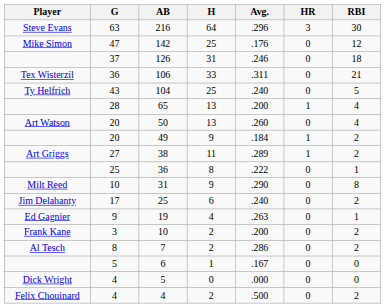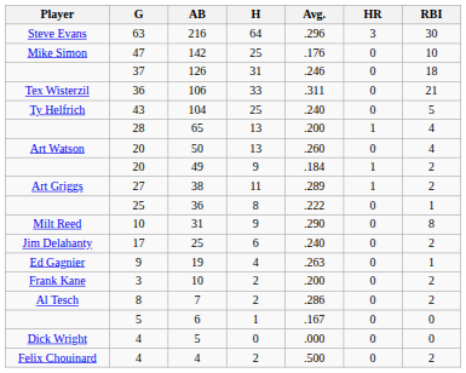 <table class="wikitable sortable">
 <tr>
 <th bgcolor="#DDDDFF" width="16%">Player</th>
 <th bgcolor="#DDDDFF" width="9%">G</th>
 <th bgcolor="#DDDDFF" width="9%">AB</th>
 <th bgcolor="#DDDDFF" width="9%">H</th>
 <th bgcolor="#DDDDFF" width="9%">Avg.</th>
 <th bgcolor="#DDDDFF" width="9%">HR</th>
 <th bgcolor="#DDDDFF" width="9%">RBI</th>
 </tr>
 <tr align="center">
 <td><a href='#'>Steve Evans</a></td>
 <td>63</td>
 <td>216</td>
 <td>64</td>
 <td>.296</td>
 <td>3</td>
 <td>30</td>
 </tr>
 <tr align="center">
 <td><a href='#'>Mike Simon</a></td>
 <td>47</td>
 <td>142</td>
 <td>25</td>
 <td>.176</td>
 <td>0</td>
-<td>12</td>
+<td>10</td>
 </tr>
 <tr align="center">
 <td></td>
 <td>37</td>
 <td>126</td>
 <td>31</td>
 <td>.246</td>
 <td>0</td>
 <td>18</td>
 </tr>
 <tr align="center">
 <td><a href='#'>Tex Wisterzil</a></td>
 <td>36</td>
 <td>106</td>
 <td>33</td>
 <td>.311</td>
 <td>0</td>
 <td>21</td>
 </tr>
 <tr align="center">
 <td><a href='#'>Ty Helfrich</a></td>
 <td>43</td>
 <td>104</td>
 <td>25</td>
 <td>.240</td>
 <td>0</td>
 <td>5</td>
 </tr>
 <tr align="center">
 <td></td>
 <td>28</td>
 <td>65</td>
 <td>13</td>
 <td>.200</td>
 <td>1</td>
 <td>4</td>
 </tr>
 <tr align="center">
 <td><a href='#'>Art Watson</a></td>
 <td>20</td>
 <td>50</td>
 <td>13</td>
 <td>.260</td>
 <td>0</td>
 <td>4</td>
 </tr>
 <tr align="center">
 <td></td>
 <td>20</td>
 <td>49</td>
 <td>9</td>
 <td>.184</td>
 <td>1</td>
 <td>2</td>
 </tr>
 <tr align="center">
 <td><a href='#'>Art Griggs</a></td>
 <td>27</td>
 <td>38</td>
 <td>11</td>
 <td>.289</td>
 <td>1</td>
 <td>2</td>
 </tr>
 <tr align="center">
 <td></td>
 <td>25</td>
 <td>36</td>
 <td>8</td>
 <td>.222</td>
 <td>0</td>
 <td>1</td>
 </tr>
 <tr align="center">
 <td><a href='#'>Milt Reed</a></td>
 <td>10</td>
 <td>31</td>
 <td>9</td>
 <td>.290</td>
 <td>0</td>
 <td>8</td>
 </tr>
 <tr align="center">
 <td><a href='#'>Jim Delahanty</a></td>
 <td>17</td>
 <td>25</td>
 <td>6</td>
 <td>.240</td>
 <td>0</td>
 <td>2</td>
 </tr>
 <tr align="center">
 <td><a href='#'>Ed Gagnier</a></td>
 <td>9</td>
 <td>19</td>
 <td>4</td>
 <td>.263</td>
 <td>0</td>
 <td>1</td>
 </tr>
 <tr align="center">
 <td><a href='#'>Frank Kane</a></td>
 <td>3</td>
 <td>10</td>
 <td>2</td>
 <td>.200</td>
 <td>0</td>
 <td>2</td>
 </tr>
 <tr align="center">
 <td><a href='#'>Al Tesch</a></td>
 <td>8</td>
 <td>7</td>
 <td>2</td>
 <td>.286</td>
 <td>0</td>
 <td>2</td>
 </tr>
 <tr align="center">
 <td></td>
 <td>5</td>
 <td>6</td>
 <td>1</td>
 <td>.167</td>
 <td>0</td>
 <td>0</td>
 </tr>
 <tr align="center">
 <td><a href='#'>Dick Wright</a></td>
 <td>4</td>
 <td>5</td>
 <td>0</td>
 <td>.000</td>
 <td>0</td>
 <td>0</td>
 </tr>
 <tr align="center">
 <td><a href='#'>Felix Chouinard</a></td>
 <td>4</td>
 <td>4</td>
 <td>2</td>
 <td>.500</td>
 <td>0</td>
 <td>2</td>
 </tr>
 </table>
